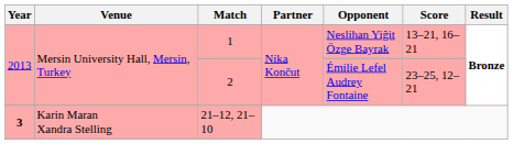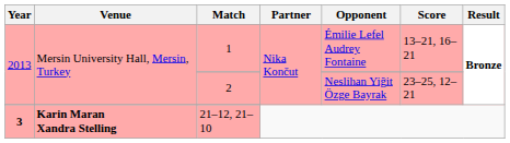 <table class="sortable wikitable" style="font-size: 90%;">
 <tr>
 <th>Year</th>
 <th>Venue</th>
 <th>Match</th>
 <th>Partner</th>
 <th>Opponent</th>
 <th>Score</th>
 <th>Result</th>
 </tr>
 <tr style="background:#FFAAAA">
 <td align="center" rowspan="3"><a href='#'>2013</a></td>
 <td align="left" rowspan="3">Mersin University Hall, <a href='#'>Mersin</a>, <a href='#'>Turkey</a></td>
 <td align="center">1</td>
 <td align="left" rowspan="3"> <a href='#'>Nika Končut</a></td>
-<td align="left"> <a href='#'>Neslihan Yiğit</a> <br>  <a href='#'>Özge Bayrak</a></td>
+<td align="left"> <a href='#'>Émilie Lefel</a> <br>  <a href='#'>Audrey Fontaine</a></td>
 <td align="left">13–21, 16–21</td>
 <td style="text-align:left; background:white" rowspan="3"> <strong>Bronze</strong></td>
 </tr>
 <tr>
 </tr>
 <tr style="background:#FFAAAA">
 <td align="center">2</td>
-<td align="left"> <a href='#'>Émilie Lefel</a> <br>  <a href='#'>Audrey Fontaine</a></td>
+<td align="left"> <a href='#'>Neslihan Yiğit</a> <br>  <a href='#'>Özge Bayrak</a></td>
 <td align="left">23–25, 12–21</td>
 </tr>
 <tr>
 </tr>
 <tr style="background:#FFAAAA">
 <td align="center"><strong>3</strong></td>
-<td align="left"> Karin Maran <br>  Xandra Stelling</td>
+<td align="left"><strong> Karin Maran <br>  Xandra Stelling</strong></td>
 <td align="left">21–12, 21–10</td>
 </tr>
 </table>
